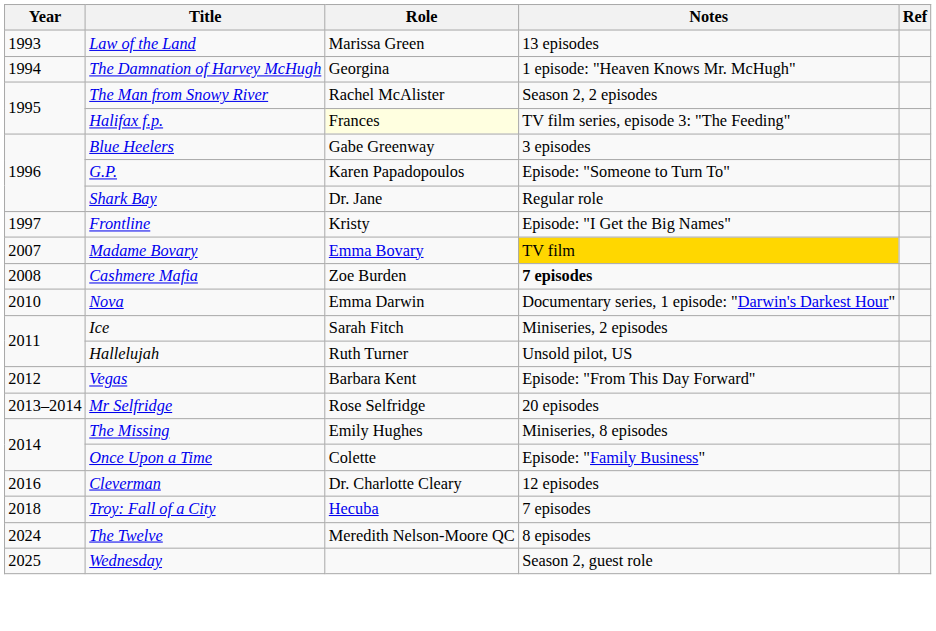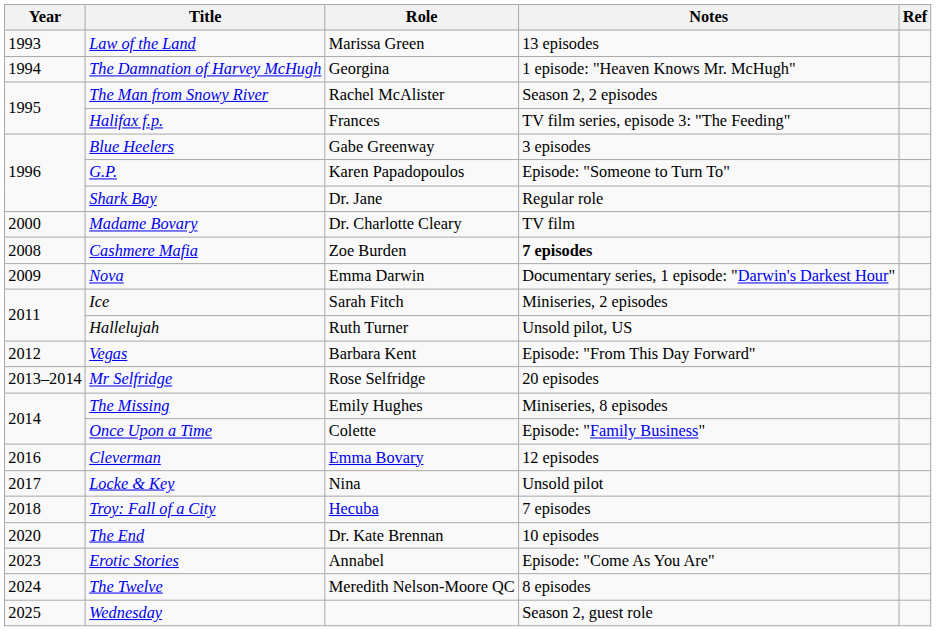 <table class="wikitable sortable">
 <tr>
 <th>Year</th>
 <th>Title</th>
 <th>Role</th>
 <th class="unsortable">Notes</th>
 <th>Ref</th>
 </tr>
 <tr>
 <td>1993</td>
 <td><em><a href='#'>Law of the Land</a></em></td>
 <td>Marissa Green</td>
 <td>13 episodes</td>
 <td></td>
 </tr>
 <tr>
 <td>1994</td>
 <td><em><a href='#'>The Damnation of Harvey McHugh</a></em></td>
 <td>Georgina</td>
 <td>1 episode: "Heaven Knows Mr. McHugh"</td>
 <td></td>
 </tr>
 <tr>
 <td rowspan="2">1995</td>
 <td><em><a href='#'>The Man from Snowy River</a></em></td>
 <td>Rachel McAlister</td>
 <td>Season 2, 2 episodes</td>
 <td></td>
 </tr>
 <tr>
 <td><em><a href='#'>Halifax f.p.</a></em></td>
-<td style="background: lightyellow;">Frances</td>
+<td>Frances</td>
 <td>TV film series, episode 3: "The Feeding"</td>
 <td></td>
 </tr>
 <tr>
 <td rowspan="3">1996</td>
 <td><em><a href='#'>Blue Heelers</a></em></td>
 <td>Gabe Greenway</td>
 <td>3 episodes</td>
 <td></td>
 </tr>
 <tr>
 <td><em><a href='#'>G.P.</a></em></td>
 <td>Karen Papadopoulos</td>
 <td>Episode: "Someone to Turn To"</td>
 <td></td>
 </tr>
 <tr>
 <td><em><a href='#'>Shark Bay</a></em></td>
 <td>Dr. Jane</td>
 <td>Regular role</td>
 <td></td>
 </tr>
 <tr>
-<td>1997</td>
-<td><em><a href='#'>Frontline</a></em></td>
-<td>Kristy</td>
-<td>Episode: "I Get the Big Names"</td>
-<td></td>
-</tr>
-<tr>
-<td>2007</td>
+<td>2000</td>
 <td><em><a href='#'>Madame Bovary</a></em></td>
-<td><a href='#'>Emma Bovary</a></td>
-<td style="background: gold;">TV film</td>
+<td>Dr. Charlotte Cleary</td>
+<td>TV film</td>
 <td></td>
 </tr>
 <tr>
 <td>2008</td>
 <td><em><a href='#'>Cashmere Mafia</a></em></td>
 <td>Zoe Burden</td>
 <td><strong>7 episodes</strong></td>
 <td></td>
 </tr>
 <tr>
-<td>2010</td>
+<td>2009</td>
 <td><em><a href='#'>Nova</a></em></td>
 <td>Emma Darwin</td>
 <td>Documentary series, 1 episode: "<a href='#'>Darwin's Darkest Hour</a>"</td>
 <td></td>
 </tr>
 <tr>
 <td rowspan="2">2011</td>
 <td><em>Ice</em></td>
 <td>Sarah Fitch</td>
 <td>Miniseries, 2 episodes</td>
 <td></td>
 </tr>
 <tr>
 <td><em>Hallelujah</em></td>
 <td>Ruth Turner</td>
 <td>Unsold pilot, US</td>
 <td></td>
 </tr>
 <tr>
 <td>2012</td>
 <td><em><a href='#'>Vegas</a></em></td>
 <td>Barbara Kent</td>
 <td>Episode: "From This Day Forward"</td>
 <td></td>
 </tr>
 <tr>
 <td>2013–2014</td>
 <td><em><a href='#'>Mr Selfridge</a></em></td>
 <td>Rose Selfridge</td>
 <td>20 episodes</td>
 <td></td>
 </tr>
 <tr>
 <td rowspan="2">2014</td>
 <td><em><a href='#'>The Missing</a></em></td>
 <td>Emily Hughes</td>
 <td>Miniseries, 8 episodes</td>
 <td></td>
 </tr>
 <tr>
 <td><em><a href='#'>Once Upon a Time</a></em></td>
 <td>Colette</td>
 <td>Episode: "<a href='#'>Family Business</a>"</td>
 <td></td>
 </tr>
 <tr>
 <td>2016</td>
 <td><em><a href='#'>Cleverman</a></em></td>
-<td>Dr. Charlotte Cleary</td>
+<td><a href='#'>Emma Bovary</a></td>
 <td>12 episodes</td>
+<td></td>
+</tr>
+<tr>
+<td>2017</td>
+<td><em><a href='#'>Locke & Key</a></em></td>
+<td>Nina</td>
+<td>Unsold pilot</td>
 <td></td>
 </tr>
 <tr>
 <td>2018</td>
 <td><em><a href='#'>Troy: Fall of a City</a></em></td>
 <td><a href='#'>Hecuba</a></td>
 <td>7 episodes</td>
+<td></td>
+</tr>
+<tr>
+<td>2020</td>
+<td><em><a href='#'>The End</a></em></td>
+<td>Dr. Kate Brennan</td>
+<td>10 episodes</td>
+<td></td>
+</tr>
+<tr>
+<td>2023</td>
+<td><em><a href='#'>Erotic Stories</a></em></td>
+<td>Annabel</td>
+<td>Episode: "Come As You Are"</td>
 <td></td>
 </tr>
 <tr>
 <td>2024</td>
 <td><em><a href='#'>The Twelve</a></em></td>
 <td>Meredith Nelson-Moore QC</td>
 <td>8 episodes</td>
 <td></td>
 </tr>
 <tr>
 <td>2025</td>
 <td><em><a href='#'>Wednesday</a></em></td>
 <td></td>
 <td>Season 2, guest role</td>
 <td></td>
 </tr>
 </table>
